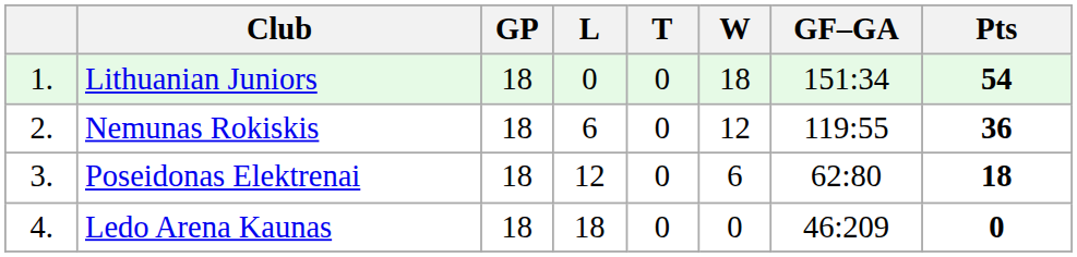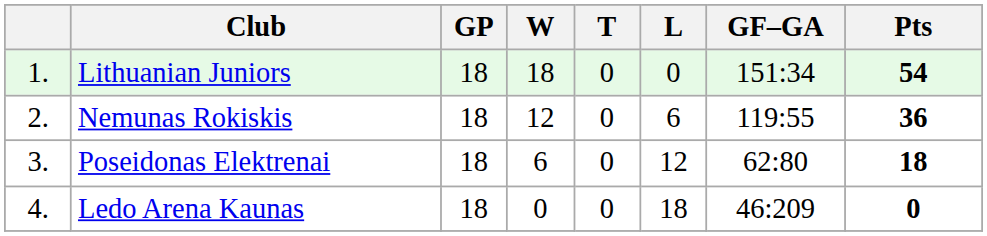 <table class="wikitable">
 <tr>
 <th width="30"></th>
 <th width="200">Club</th>
 <th width="30">GP</th>
+<th width="30">W</th>
+<th width="30">T</th>
 <th width="30">L</th>
-<th width="30">T</th>
-<th width="30">W</th>
 <th width="70">GF–GA</th>
 <th width="70">Pts</th>
 </tr>
 <tr bgcolor="#e6fae6" align="center">
 <td>1.</td>
 <td align="left"><a href='#'>Lithuanian Juniors</a></td>
 <td>18</td>
+<td>18</td>
 <td>0</td>
 <td>0</td>
-<td>18</td>
 <td>151:34</td>
 <td><strong>54</strong></td>
 </tr>
 <tr bgcolor="#FFFFFF" align="center">
 <td>2.</td>
 <td align="left"><a href='#'>Nemunas Rokiskis</a></td>
 <td>18</td>
+<td>12</td>
+<td>0</td>
 <td>6</td>
-<td>0</td>
-<td>12</td>
 <td>119:55</td>
 <td><strong>36</strong></td>
 </tr>
 <tr bgcolor="#FFFFFF" align="center">
 <td>3.</td>
 <td align="left"><a href='#'>Poseidonas Elektrenai</a></td>
 <td>18</td>
+<td>6</td>
+<td>0</td>
 <td>12</td>
-<td>0</td>
-<td>6</td>
 <td>62:80</td>
 <td><strong>18</strong></td>
 </tr>
 <tr bgcolor="#FFFFFF" align="center">
 <td>4.</td>
 <td align="left"><a href='#'>Ledo Arena Kaunas</a></td>
 <td>18</td>
-<td>18</td>
 <td>0</td>
 <td>0</td>
+<td>18</td>
 <td>46:209</td>
 <td><strong>0</strong></td>
 </tr>
 </table>
